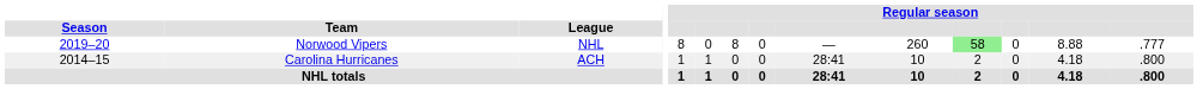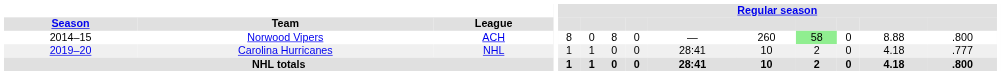 <table border="0" cellpadding="1" cellspacing="0" style="text-align:center; width:75%">
 <tr ALIGN="center" bgcolor="#e0e0e0">
 <th align="center" colspan="3" bgcolor="#ffffff"></th>
 <th align="center" rowspan="99" bgcolor="#ffffff"></th>
 <th colspan="10" bgcolor="#e0e0e0" align="center"><a href='#'>Regular season</a></th>
 <th align="center" rowspan="99" bgcolor="#ffffff"></th>
 </tr>
 <tr ALIGN="center" bgcolor="#e0e0e0">
 <th><a href='#'>Season</a></th>
 <th>Team</th>
 <th>League</th>
 <th></th>
 <th></th>
 <th></th>
 <th></th>
 <th></th>
 <th></th>
 <th></th>
 <th></th>
 <th></th>
 <th></th>
 </tr>
 <tr ALIGN="center">
-<td><a href='#'>2019–20</a></td>
+<td>2014–15</td>
 <td><a href='#'>Norwood Vipers</a></td>
-<td><a href='#'>NHL</a></td>
+<td><a href='#'>ACH</a></td>
 <td>8</td>
 <td>0</td>
 <td>8</td>
 <td>0</td>
 <td>—</td>
 <td>260</td>
 <td style="background: lightgreen;">58</td>
 <td>0</td>
 <td>8.88</td>
-<td>.777</td>
+<td>.800</td>
 </tr>
 <tr bgcolor="#f0f0f0" ALIGN="center">
-<td>2014–15</td>
+<td><a href='#'>2019–20</a></td>
 <td><a href='#'>Carolina Hurricanes</a></td>
-<td><a href='#'>ACH</a></td>
+<td><a href='#'>NHL</a></td>
 <td>1</td>
 <td>1</td>
 <td>0</td>
 <td>0</td>
 <td>28:41</td>
 <td>10</td>
 <td>2</td>
 <td>0</td>
 <td>4.18</td>
-<td>.800</td>
+<td>.777</td>
 </tr>
 <tr ALIGN="center" bgcolor="#e0e0e0">
 <th colspan="3" align="center">NHL totals</th>
 <th>1</th>
 <th>1</th>
 <th>0</th>
 <th>0</th>
 <th>28:41</th>
 <th>10</th>
 <th>2</th>
 <th>0</th>
 <th>4.18</th>
 <th>.800</th>
 </tr>
 </table>
